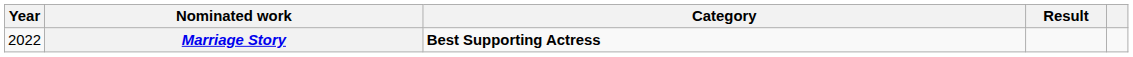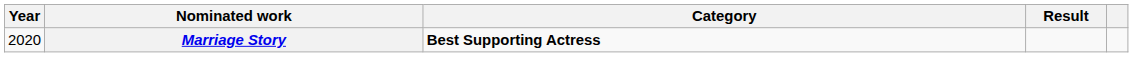 <table class="wikitable sortable">
 <tr>
 <th scope="col" style="width:1em;">Year</th>
 <th scope="col" style="width:25em;">Nominated work</th>
 <th scope="col" style="width:40em;">Category</th>
 <th scope="col" style="width:5em;">Result</th>
 <th scope="col" style="width:1em;"class="unsortable"></th>
 </tr>
 <tr>
-<td>2022</td>
+<td>2020</td>
 <th><em><a href='#'>Marriage Story</a></em></th>
 <td><strong>Best Supporting Actress</strong></td>
 <td></td>
 <td></td>
 </tr>
 </table>
